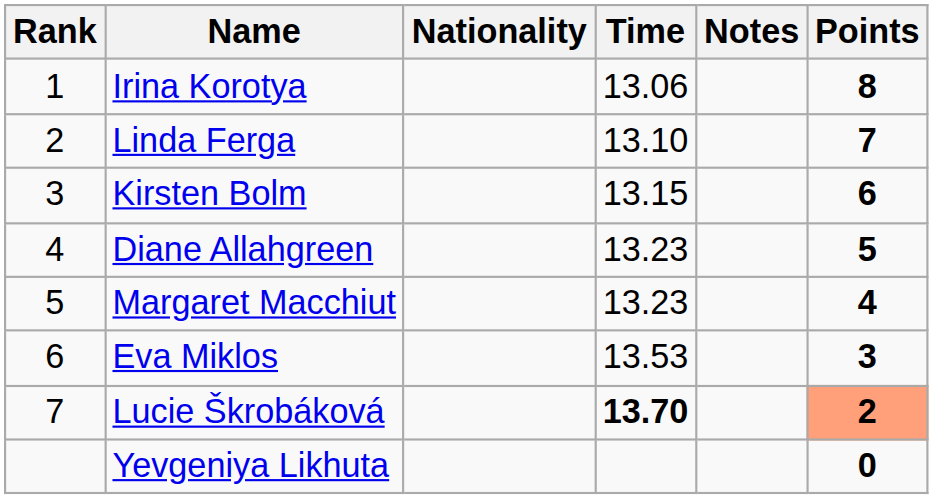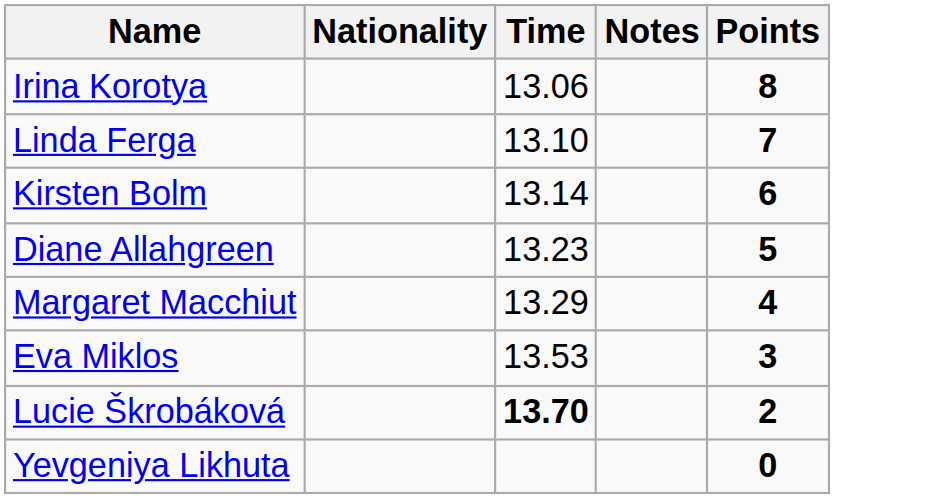 <table class="wikitable sortable" style="text-align:center">
 <tr>
-<th>Rank</th>
 <th>Name</th>
 <th>Nationality</th>
 <th>Time</th>
 <th>Notes</th>
 <th>Points</th>
 </tr>
 <tr>
-<td>1</td>
 <td align=left><a href='#'>Irina Korotya</a></td>
 <td align=left></td>
 <td>13.06</td>
 <td></td>
 <td><strong>8</strong></td>
 </tr>
 <tr>
-<td>2</td>
 <td align=left><a href='#'>Linda Ferga</a></td>
 <td align=left></td>
 <td>13.10</td>
 <td></td>
 <td><strong>7</strong></td>
 </tr>
 <tr>
-<td>3</td>
 <td align=left><a href='#'>Kirsten Bolm</a></td>
 <td align=left></td>
-<td>13.15</td>
+<td>13.14</td>
 <td></td>
 <td><strong>6</strong></td>
 </tr>
 <tr>
-<td>4</td>
 <td align=left><a href='#'>Diane Allahgreen</a></td>
 <td align=left></td>
 <td>13.23</td>
 <td></td>
 <td><strong>5</strong></td>
 </tr>
 <tr>
-<td>5</td>
 <td align=left><a href='#'>Margaret Macchiut</a></td>
 <td align=left></td>
-<td>13.23</td>
+<td>13.29</td>
 <td></td>
 <td><strong>4</strong></td>
 </tr>
 <tr>
-<td>6</td>
 <td align=left><a href='#'>Eva Miklos</a></td>
 <td align=left></td>
 <td>13.53</td>
 <td></td>
 <td><strong>3</strong></td>
 </tr>
 <tr>
-<td>7</td>
 <td align=left><a href='#'>Lucie Škrobáková</a></td>
 <td align=left></td>
 <td><strong>13.70</strong></td>
 <td></td>
-<td style="background: lightsalmon;"><strong>2</strong></td>
+<td><strong>2</strong></td>
 </tr>
 <tr>
-<td></td>
 <td align=left><a href='#'>Yevgeniya Likhuta</a></td>
 <td align=left></td>
 <td></td>
 <td></td>
 <td><strong>0</strong></td>
 </tr>
 </table>
